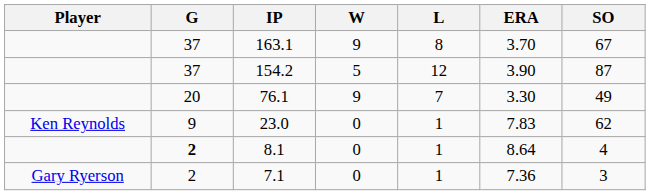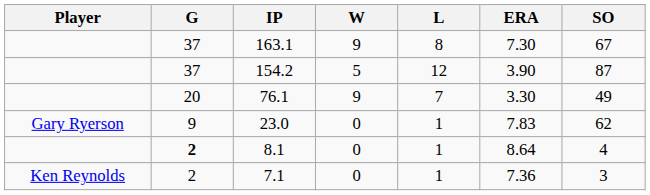 <table class="wikitable sortable">
 <tr>
 <th bgcolor="#DDDDFF" width="16%">Player</th>
 <th bgcolor="#DDDDFF" width="9%">G</th>
 <th bgcolor="#DDDDFF" width="9%">IP</th>
 <th bgcolor="#DDDDFF" width="9%">W</th>
 <th bgcolor="#DDDDFF" width="9%">L</th>
 <th bgcolor="#DDDDFF" width="9%">ERA</th>
 <th bgcolor="#DDDDFF" width="9%">SO</th>
 </tr>
 <tr align="center">
 <td></td>
 <td>37</td>
 <td>163.1</td>
 <td>9</td>
 <td>8</td>
-<td>3.70</td>
+<td>7.30</td>
 <td>67</td>
 </tr>
 <tr align="center">
 <td></td>
 <td>37</td>
 <td>154.2</td>
 <td>5</td>
 <td>12</td>
 <td>3.90</td>
 <td>87</td>
 </tr>
 <tr align="center">
 <td></td>
 <td>20</td>
 <td>76.1</td>
 <td>9</td>
 <td>7</td>
 <td>3.30</td>
 <td>49</td>
 </tr>
 <tr align="center">
-<td><a href='#'>Ken Reynolds</a></td>
+<td><a href='#'>Gary Ryerson</a></td>
 <td>9</td>
 <td>23.0</td>
 <td>0</td>
 <td>1</td>
 <td>7.83</td>
 <td>62</td>
 </tr>
 <tr align=center>
 <td></td>
 <td><strong>2</strong></td>
 <td>8.1</td>
 <td>0</td>
 <td>1</td>
 <td>8.64</td>
 <td>4</td>
 </tr>
 <tr align="center">
-<td><a href='#'>Gary Ryerson</a></td>
+<td><a href='#'>Ken Reynolds</a></td>
 <td>2</td>
 <td>7.1</td>
 <td>0</td>
 <td>1</td>
 <td>7.36</td>
 <td>3</td>
 </tr>
 </table>
